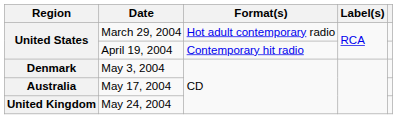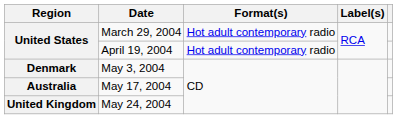 <table class="wikitable plainrowheaders">
 <tr>
 <th scope="col">Region</th>
 <th scope="col">Date</th>
 <th scope="col">Format(s)</th>
 <th scope="col">Label(s)</th>
 <th scope="col"></th>
 </tr>
 <tr>
 <th scope="row" rowspan="2">United States</th>
 <td>March 29, 2004</td>
 <td><a href='#'>Hot adult contemporary</a> radio</td>
 <td rowspan="2"><a href='#'>RCA</a></td>
 <td></td>
 </tr>
 <tr>
 <td>April 19, 2004</td>
-<td><a href='#'>Contemporary hit radio</a></td>
+<td><a href='#'>Hot adult contemporary</a> radio</td>
 <td></td>
 </tr>
 <tr>
 <th scope="row">Denmark</th>
 <td>May 3, 2004</td>
 <td rowspan="3">CD</td>
 <td rowspan="3"></td>
 <td></td>
 </tr>
 <tr>
 <th scope="row">Australia</th>
 <td>May 17, 2004</td>
 <td></td>
 </tr>
 <tr>
 <th scope="row">United Kingdom</th>
 <td>May 24, 2004</td>
 <td></td>
 </tr>
 </table>
